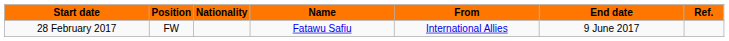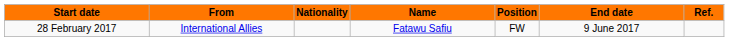 <table class="wikitable"  style="text-align:center; font-size:90%; ">
 <tr>
 <th style="background:#FF7700; color:#000000; width:200px;">Start date</th>
-<th style="background:#FF7700; color:#000000; width:50px;">Position</th>
+<th style="background:#FF7700; color:#000000; width:200px;">From</th>
 <th style="background:#FF7700; color:#000000; width:50px;">Nationality</th>
 <th style="background:#FF7700; color:#000000; width:200px;">Name</th>
-<th style="background:#FF7700; color:#000000; width:200px;">From</th>
+<th style="background:#FF7700; color:#000000; width:50px;">Position</th>
 <th style="background:#FF7700; color:#000000; width:200px;">End date</th>
 <th style="background:#FF7700; color:#000000; width:50px;">Ref.</th>
 </tr>
 <tr>
 <td>28 February 2017</td>
-<td>FW</td>
+<td><a href='#'>International Allies</a></td>
 <td></td>
 <td><a href='#'>Fatawu Safiu</a></td>
-<td><a href='#'>International Allies</a></td>
+<td>FW</td>
 <td>9 June 2017</td>
 <td></td>
 </tr>
 </table>
